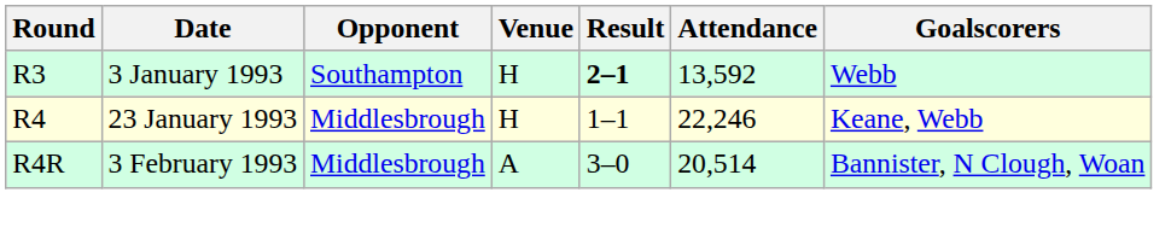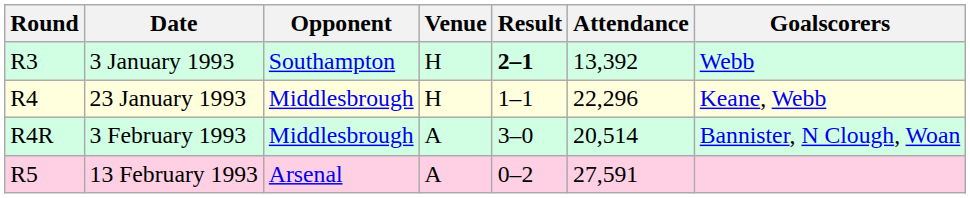 <table class="wikitable">
 <tr>
 <th>Round</th>
 <th>Date</th>
 <th>Opponent</th>
 <th>Venue</th>
 <th>Result</th>
 <th>Attendance</th>
 <th>Goalscorers</th>
 </tr>
 <tr style="background-color: #d0ffe3;">
 <td>R3</td>
 <td>3 January 1993</td>
 <td><a href='#'>Southampton</a></td>
 <td>H</td>
 <td><strong>2–1</strong></td>
-<td>13,592</td>
+<td>13,392</td>
 <td><a href='#'>Webb</a></td>
 </tr>
 <tr style="background-color: #ffffdd;">
 <td>R4</td>
 <td>23 January 1993</td>
 <td><a href='#'>Middlesbrough</a></td>
 <td>H</td>
 <td>1–1</td>
-<td>22,246</td>
+<td>22,296</td>
 <td><a href='#'>Keane</a>, <a href='#'>Webb</a></td>
 </tr>
 <tr style="background-color: #d0ffe3;">
 <td>R4R</td>
 <td>3 February 1993</td>
 <td><a href='#'>Middlesbrough</a></td>
 <td>A</td>
 <td>3–0</td>
 <td>20,514</td>
 <td><a href='#'>Bannister</a>, <a href='#'>N Clough</a>, <a href='#'>Woan</a></td>
 </tr>
+<tr style="background-color: #ffd0e3;">
+<td>R5</td>
+<td>13 February 1993</td>
+<td><a href='#'>Arsenal</a></td>
+<td>A</td>
+<td>0–2</td>
+<td>27,591</td>
+<td></td>
+</tr>
 </table>
